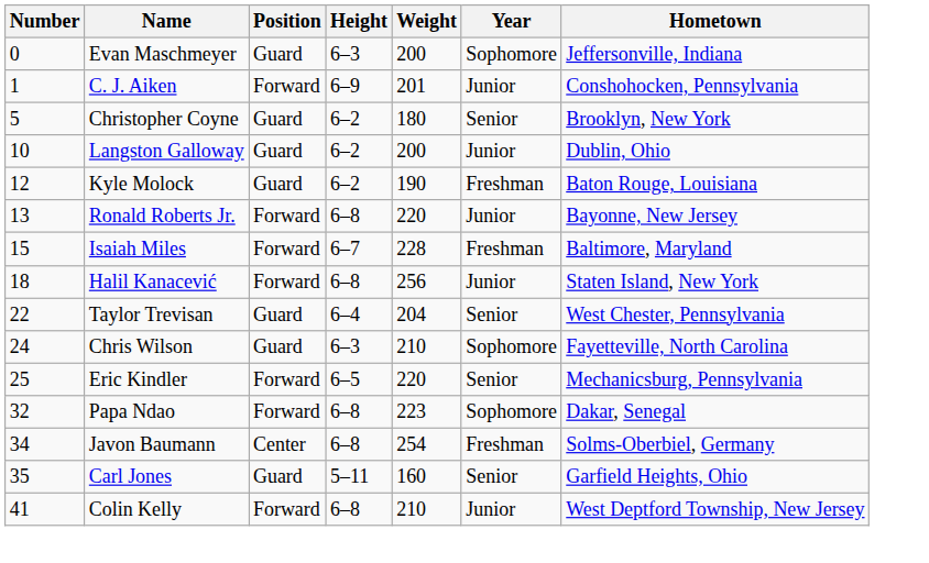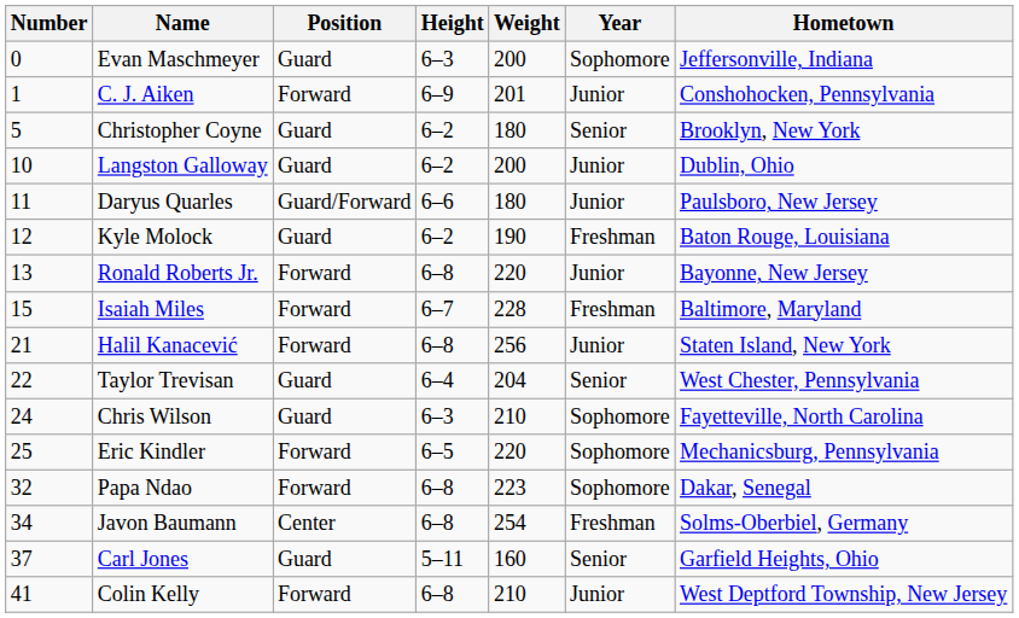 <table class="wikitable" style="font-size: 95%;">
 <tr>
 <th>Number</th>
 <th>Name</th>
 <th>Position</th>
 <th>Height</th>
 <th>Weight</th>
 <th>Year</th>
 <th>Hometown</th>
 </tr>
 <tr>
 <td>0</td>
 <td>Evan Maschmeyer</td>
 <td>Guard</td>
 <td>6–3</td>
 <td>200</td>
 <td>Sophomore</td>
 <td><a href='#'>Jeffersonville, Indiana</a></td>
 </tr>
 <tr>
 <td>1</td>
 <td><a href='#'>C. J. Aiken</a></td>
 <td>Forward</td>
 <td>6–9</td>
 <td>201</td>
 <td>Junior</td>
 <td><a href='#'>Conshohocken, Pennsylvania</a></td>
 </tr>
 <tr>
 <td>5</td>
 <td>Christopher Coyne</td>
 <td>Guard</td>
 <td>6–2</td>
 <td>180</td>
 <td>Senior</td>
 <td><a href='#'>Brooklyn</a>, <a href='#'>New York</a></td>
 </tr>
 <tr>
 <td>10</td>
 <td><a href='#'>Langston Galloway</a></td>
 <td>Guard</td>
 <td>6–2</td>
 <td>200</td>
 <td>Junior</td>
 <td><a href='#'>Dublin, Ohio</a></td>
 </tr>
 <tr>
+<td>11</td>
+<td>Daryus Quarles</td>
+<td>Guard/Forward</td>
+<td>6–6</td>
+<td>180</td>
+<td>Junior</td>
+<td><a href='#'>Paulsboro, New Jersey</a></td>
+</tr>
+<tr>
 <td>12</td>
 <td>Kyle Molock</td>
 <td>Guard</td>
 <td>6–2</td>
 <td>190</td>
 <td>Freshman</td>
 <td><a href='#'>Baton Rouge, Louisiana</a></td>
 </tr>
 <tr>
 <td>13</td>
 <td><a href='#'>Ronald Roberts Jr.</a></td>
 <td>Forward</td>
 <td>6–8</td>
 <td>220</td>
 <td>Junior</td>
 <td><a href='#'>Bayonne, New Jersey</a></td>
 </tr>
 <tr>
 <td>15</td>
 <td><a href='#'>Isaiah Miles</a></td>
 <td>Forward</td>
 <td>6–7</td>
 <td>228</td>
 <td>Freshman</td>
 <td><a href='#'>Baltimore</a>, <a href='#'>Maryland</a></td>
 </tr>
 <tr>
-<td>18</td>
+<td>21</td>
 <td><a href='#'>Halil Kanacević</a></td>
 <td>Forward</td>
 <td>6–8</td>
 <td>256</td>
 <td>Junior</td>
 <td><a href='#'>Staten Island</a>, <a href='#'>New York</a></td>
 </tr>
 <tr>
 <td>22</td>
 <td>Taylor Trevisan</td>
 <td>Guard</td>
 <td>6–4</td>
 <td>204</td>
 <td>Senior</td>
 <td><a href='#'>West Chester, Pennsylvania</a></td>
 </tr>
 <tr>
 <td>24</td>
 <td>Chris Wilson</td>
 <td>Guard</td>
 <td>6–3</td>
 <td>210</td>
 <td>Sophomore</td>
 <td><a href='#'>Fayetteville, North Carolina</a></td>
 </tr>
 <tr>
 <td>25</td>
 <td>Eric Kindler</td>
 <td>Forward</td>
 <td>6–5</td>
 <td>220</td>
-<td>Senior</td>
+<td>Sophomore</td>
 <td><a href='#'>Mechanicsburg, Pennsylvania</a></td>
 </tr>
 <tr>
 <td>32</td>
 <td>Papa Ndao</td>
 <td>Forward</td>
 <td>6–8</td>
 <td>223</td>
 <td>Sophomore</td>
 <td><a href='#'>Dakar</a>, <a href='#'>Senegal</a></td>
 </tr>
 <tr>
 <td>34</td>
 <td>Javon Baumann</td>
 <td>Center</td>
 <td>6–8</td>
 <td>254</td>
 <td>Freshman</td>
 <td><a href='#'>Solms-Oberbiel</a>, <a href='#'>Germany</a></td>
 </tr>
 <tr>
-<td>35</td>
+<td>37</td>
 <td><a href='#'>Carl Jones</a></td>
 <td>Guard</td>
 <td>5–11</td>
 <td>160</td>
 <td>Senior</td>
 <td><a href='#'>Garfield Heights, Ohio</a></td>
 </tr>
 <tr>
 <td>41</td>
 <td>Colin Kelly</td>
 <td>Forward</td>
 <td>6–8</td>
 <td>210</td>
 <td>Junior</td>
 <td><a href='#'>West Deptford Township, New Jersey</a></td>
 </tr>
 </table>
